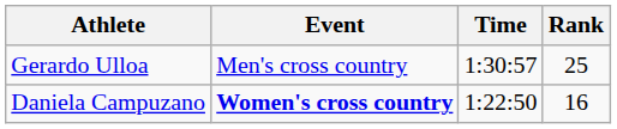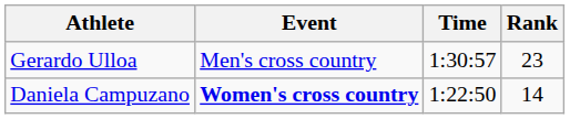 <table class="wikitable" style="font-size:90%;">
 <tr>
 <th>Athlete</th>
 <th>Event</th>
 <th>Time</th>
 <th>Rank</th>
 </tr>
 <tr align="center">
 <td align="left"><a href='#'>Gerardo Ulloa</a></td>
 <td align="left"><a href='#'>Men's cross country</a></td>
 <td>1:30:57</td>
-<td>25</td>
+<td>23</td>
 </tr>
 <tr align="center">
 <td align="left"><a href='#'>Daniela Campuzano</a></td>
 <td align="left"><strong><a href='#'>Women's cross country</a></strong></td>
 <td>1:22:50</td>
-<td>16</td>
+<td>14</td>
 </tr>
 </table>
